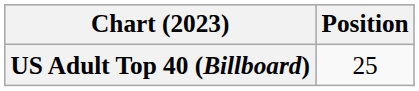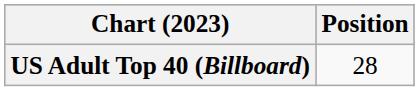 <table class="wikitable sortable plainrowheaders" style="text-align:center">
 <tr>
 <th scope="col">Chart (2023)</th>
 <th scope="col">Position</th>
 </tr>
 <tr>
 <th scope="row">US Adult Top 40 (<em>Billboard</em>)</th>
-<td>25</td>
+<td>28</td>
 </tr>
 </table>
